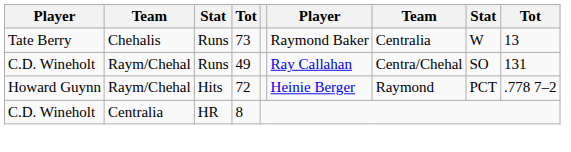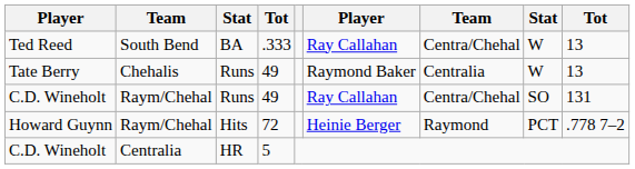 <table class="wikitable">
 <tr>
 <th>Player</th>
 <th>Team</th>
 <th>Stat</th>
 <th>Tot</th>
 <th></th>
 <th>Player</th>
 <th>Team</th>
 <th>Stat</th>
 <th>Tot</th>
 </tr>
 <tr>
+<td>Ted Reed</td>
+<td>South Bend</td>
+<td>BA</td>
+<td>.333</td>
+<td></td>
+<td><a href='#'>Ray Callahan</a></td>
+<td>Centra/Chehal</td>
+<td>W</td>
+<td>13</td>
+</tr>
+<tr>
 <td>Tate Berry</td>
 <td>Chehalis</td>
 <td>Runs</td>
-<td>73</td>
+<td>49</td>
 <td></td>
 <td>Raymond Baker</td>
 <td>Centralia</td>
 <td>W</td>
 <td>13</td>
 </tr>
 <tr>
 <td>C.D. Wineholt</td>
 <td>Raym/Chehal</td>
 <td>Runs</td>
 <td>49</td>
 <td></td>
 <td><a href='#'>Ray Callahan</a></td>
 <td>Centra/Chehal</td>
 <td>SO</td>
 <td>131</td>
 </tr>
 <tr>
 <td>Howard Guynn</td>
 <td>Raym/Chehal</td>
 <td>Hits</td>
 <td>72</td>
 <td></td>
 <td><a href='#'>Heinie Berger</a></td>
 <td>Raymond</td>
 <td>PCT</td>
 <td>.778 7–2</td>
 </tr>
 <tr>
 <td>C.D. Wineholt</td>
 <td>Centralia</td>
 <td>HR</td>
-<td>8</td>
+<td>5</td>
 </tr>
 </table>
